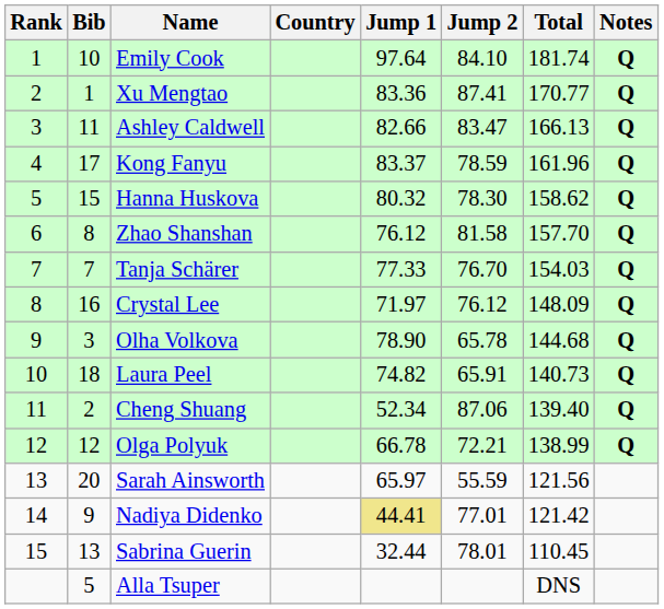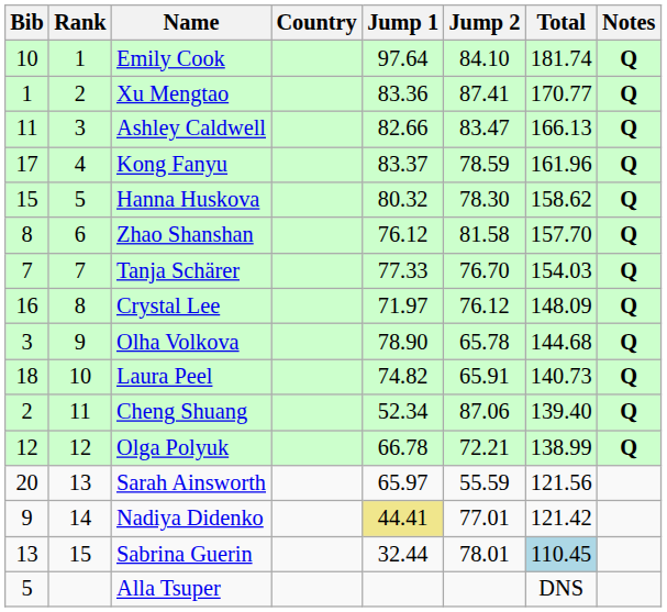 <table class="wikitable sortable" style="text-align:center">
 <tr>
+<th>Bib</th>
 <th>Rank</th>
-<th>Bib</th>
 <th>Name</th>
 <th>Country</th>
 <th>Jump 1</th>
 <th>Jump 2</th>
 <th>Total</th>
 <th>Notes</th>
 </tr>
 <tr bgcolor="#ccffcc">
+<td>10</td>
 <td>1</td>
-<td>10</td>
 <td align=left><a href='#'>Emily Cook</a></td>
 <td align=left></td>
 <td>97.64</td>
 <td>84.10</td>
 <td>181.74</td>
 <td><strong>Q</strong></td>
 </tr>
 <tr bgcolor="#ccffcc">
+<td>1</td>
 <td>2</td>
-<td>1</td>
 <td align=left><a href='#'>Xu Mengtao</a></td>
 <td align=left></td>
 <td>83.36</td>
 <td>87.41</td>
 <td>170.77</td>
 <td><strong>Q</strong></td>
 </tr>
 <tr bgcolor="#ccffcc">
+<td>11</td>
 <td>3</td>
-<td>11</td>
 <td align=left><a href='#'>Ashley Caldwell</a></td>
 <td align=left></td>
 <td>82.66</td>
 <td>83.47</td>
 <td>166.13</td>
 <td><strong>Q</strong></td>
 </tr>
 <tr bgcolor="#ccffcc">
+<td>17</td>
 <td>4</td>
-<td>17</td>
 <td align=left><a href='#'>Kong Fanyu</a></td>
 <td align=left></td>
 <td>83.37</td>
 <td>78.59</td>
 <td>161.96</td>
 <td><strong>Q</strong></td>
 </tr>
 <tr bgcolor="#ccffcc">
+<td>15</td>
 <td>5</td>
-<td>15</td>
 <td align=left><a href='#'>Hanna Huskova</a></td>
 <td align=left></td>
 <td>80.32</td>
 <td>78.30</td>
 <td>158.62</td>
 <td><strong>Q</strong></td>
 </tr>
 <tr bgcolor="#ccffcc">
+<td>8</td>
 <td>6</td>
-<td>8</td>
 <td align=left><a href='#'>Zhao Shanshan</a></td>
 <td align=left></td>
 <td>76.12</td>
 <td>81.58</td>
 <td>157.70</td>
 <td><strong>Q</strong></td>
 </tr>
 <tr bgcolor="#ccffcc">
 <td>7</td>
 <td>7</td>
 <td align=left><a href='#'>Tanja Schärer</a></td>
 <td align=left></td>
 <td>77.33</td>
 <td>76.70</td>
 <td>154.03</td>
 <td><strong>Q</strong></td>
 </tr>
 <tr bgcolor="#ccffcc">
+<td>16</td>
 <td>8</td>
-<td>16</td>
 <td align=left><a href='#'>Crystal Lee</a></td>
 <td align=left></td>
 <td>71.97</td>
 <td>76.12</td>
 <td>148.09</td>
 <td><strong>Q</strong></td>
 </tr>
 <tr bgcolor="#ccffcc">
+<td>3</td>
 <td>9</td>
-<td>3</td>
 <td align=left><a href='#'>Olha Volkova</a></td>
 <td align=left></td>
 <td>78.90</td>
 <td>65.78</td>
 <td>144.68</td>
 <td><strong>Q</strong></td>
 </tr>
 <tr bgcolor="#ccffcc">
+<td>18</td>
 <td>10</td>
-<td>18</td>
 <td align=left><a href='#'>Laura Peel</a></td>
 <td align=left></td>
 <td>74.82</td>
 <td>65.91</td>
 <td>140.73</td>
 <td><strong>Q</strong></td>
 </tr>
 <tr bgcolor="#ccffcc">
+<td>2</td>
 <td>11</td>
-<td>2</td>
 <td align=left><a href='#'>Cheng Shuang</a></td>
 <td align=left></td>
 <td>52.34</td>
 <td>87.06</td>
 <td>139.40</td>
 <td><strong>Q</strong></td>
 </tr>
 <tr bgcolor="#ccffcc">
 <td>12</td>
 <td>12</td>
 <td align=left><a href='#'>Olga Polyuk</a></td>
 <td align=left></td>
 <td>66.78</td>
 <td>72.21</td>
 <td>138.99</td>
 <td><strong>Q</strong></td>
 </tr>
 <tr>
+<td>20</td>
 <td>13</td>
-<td>20</td>
 <td align=left><a href='#'>Sarah Ainsworth</a></td>
 <td align=left></td>
 <td>65.97</td>
 <td>55.59</td>
 <td>121.56</td>
 <td></td>
 </tr>
 <tr>
+<td>9</td>
 <td>14</td>
-<td>9</td>
 <td align=left><a href='#'>Nadiya Didenko</a></td>
 <td align=left></td>
 <td style="background: khaki;">44.41</td>
 <td>77.01</td>
 <td>121.42</td>
 <td></td>
 </tr>
 <tr>
+<td>13</td>
 <td>15</td>
-<td>13</td>
 <td align=left><a href='#'>Sabrina Guerin</a></td>
 <td align=left></td>
 <td>32.44</td>
 <td>78.01</td>
-<td>110.45</td>
+<td style="background: lightblue;">110.45</td>
 <td></td>
 </tr>
 <tr>
+<td>5</td>
 <td></td>
-<td>5</td>
 <td align=left><a href='#'>Alla Tsuper</a></td>
 <td align=left></td>
 <td></td>
 <td></td>
 <td>DNS</td>
 <td></td>
 </tr>
 </table>
